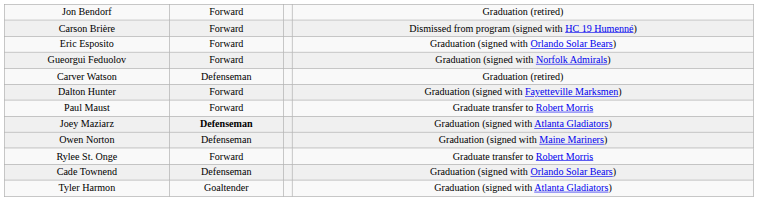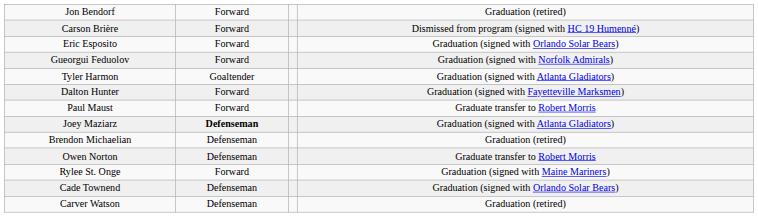 <table class="wikitable" width="60%">
 <tr align="center" bgcolor="">
 <td>Jon Bendorf</td>
 <td>Forward</td>
 <td></td>
 <td>Graduation (retired)</td>
 </tr>
 <tr align="center" bgcolor="f0f0f0">
 <td>Carson Brière</td>
 <td>Forward</td>
 <td></td>
 <td>Dismissed from program (signed with <a href='#'>HC 19 Humenné</a>)</td>
 </tr>
 <tr align="center" bgcolor="">
 <td>Eric Esposito</td>
 <td>Forward</td>
 <td></td>
 <td>Graduation (signed with <a href='#'>Orlando Solar Bears</a>)</td>
 </tr>
 <tr align="center" bgcolor="f0f0f0">
 <td>Gueorgui Feduolov</td>
 <td>Forward</td>
 <td></td>
 <td>Graduation (signed with <a href='#'>Norfolk Admirals</a>)</td>
 </tr>
 <tr align="center" bgcolor="">
-<td>Carver Watson</td>
-<td>Defenseman</td>
+<td>Tyler Harmon</td>
+<td>Goaltender</td>
 <td></td>
-<td>Graduation (retired)</td>
+<td>Graduation (signed with <a href='#'>Atlanta Gladiators</a>)</td>
 </tr>
 <tr align="center" bgcolor="f0f0f0">
 <td>Dalton Hunter</td>
 <td>Forward</td>
 <td></td>
 <td>Graduation (signed with <a href='#'>Fayetteville Marksmen</a>)</td>
 </tr>
 <tr align="center" bgcolor="">
 <td>Paul Maust</td>
 <td>Forward</td>
 <td></td>
 <td>Graduate transfer to <a href='#'>Robert Morris</a></td>
 </tr>
 <tr align="center" bgcolor="f0f0f0">
 <td>Joey Maziarz</td>
 <td><strong>Defenseman</strong></td>
 <td></td>
 <td>Graduation (signed with <a href='#'>Atlanta Gladiators</a>)</td>
 </tr>
+<tr align="center" bgcolor="">
+<td>Brendon Michaelian</td>
+<td>Defenseman</td>
+<td></td>
+<td>Graduation (retired)</td>
+</tr>
 <tr align="center" bgcolor="f0f0f0">
 <td>Owen Norton</td>
 <td>Defenseman</td>
 <td></td>
-<td>Graduation (signed with <a href='#'>Maine Mariners</a>)</td>
+<td>Graduate transfer to <a href='#'>Robert Morris</a></td>
 </tr>
 <tr align="center" bgcolor="">
 <td>Rylee St. Onge</td>
 <td>Forward</td>
 <td></td>
-<td>Graduate transfer to <a href='#'>Robert Morris</a></td>
+<td>Graduation (signed with <a href='#'>Maine Mariners</a>)</td>
 </tr>
 <tr align="center" bgcolor="f0f0f0">
 <td>Cade Townend</td>
 <td>Defenseman</td>
 <td></td>
 <td>Graduation (signed with <a href='#'>Orlando Solar Bears</a>)</td>
 </tr>
 <tr align="center" bgcolor="">
-<td>Tyler Harmon</td>
-<td>Goaltender</td>
+<td>Carver Watson</td>
+<td>Defenseman</td>
 <td></td>
-<td>Graduation (signed with <a href='#'>Atlanta Gladiators</a>)</td>
+<td>Graduation (retired)</td>
 </tr>
 </table>
